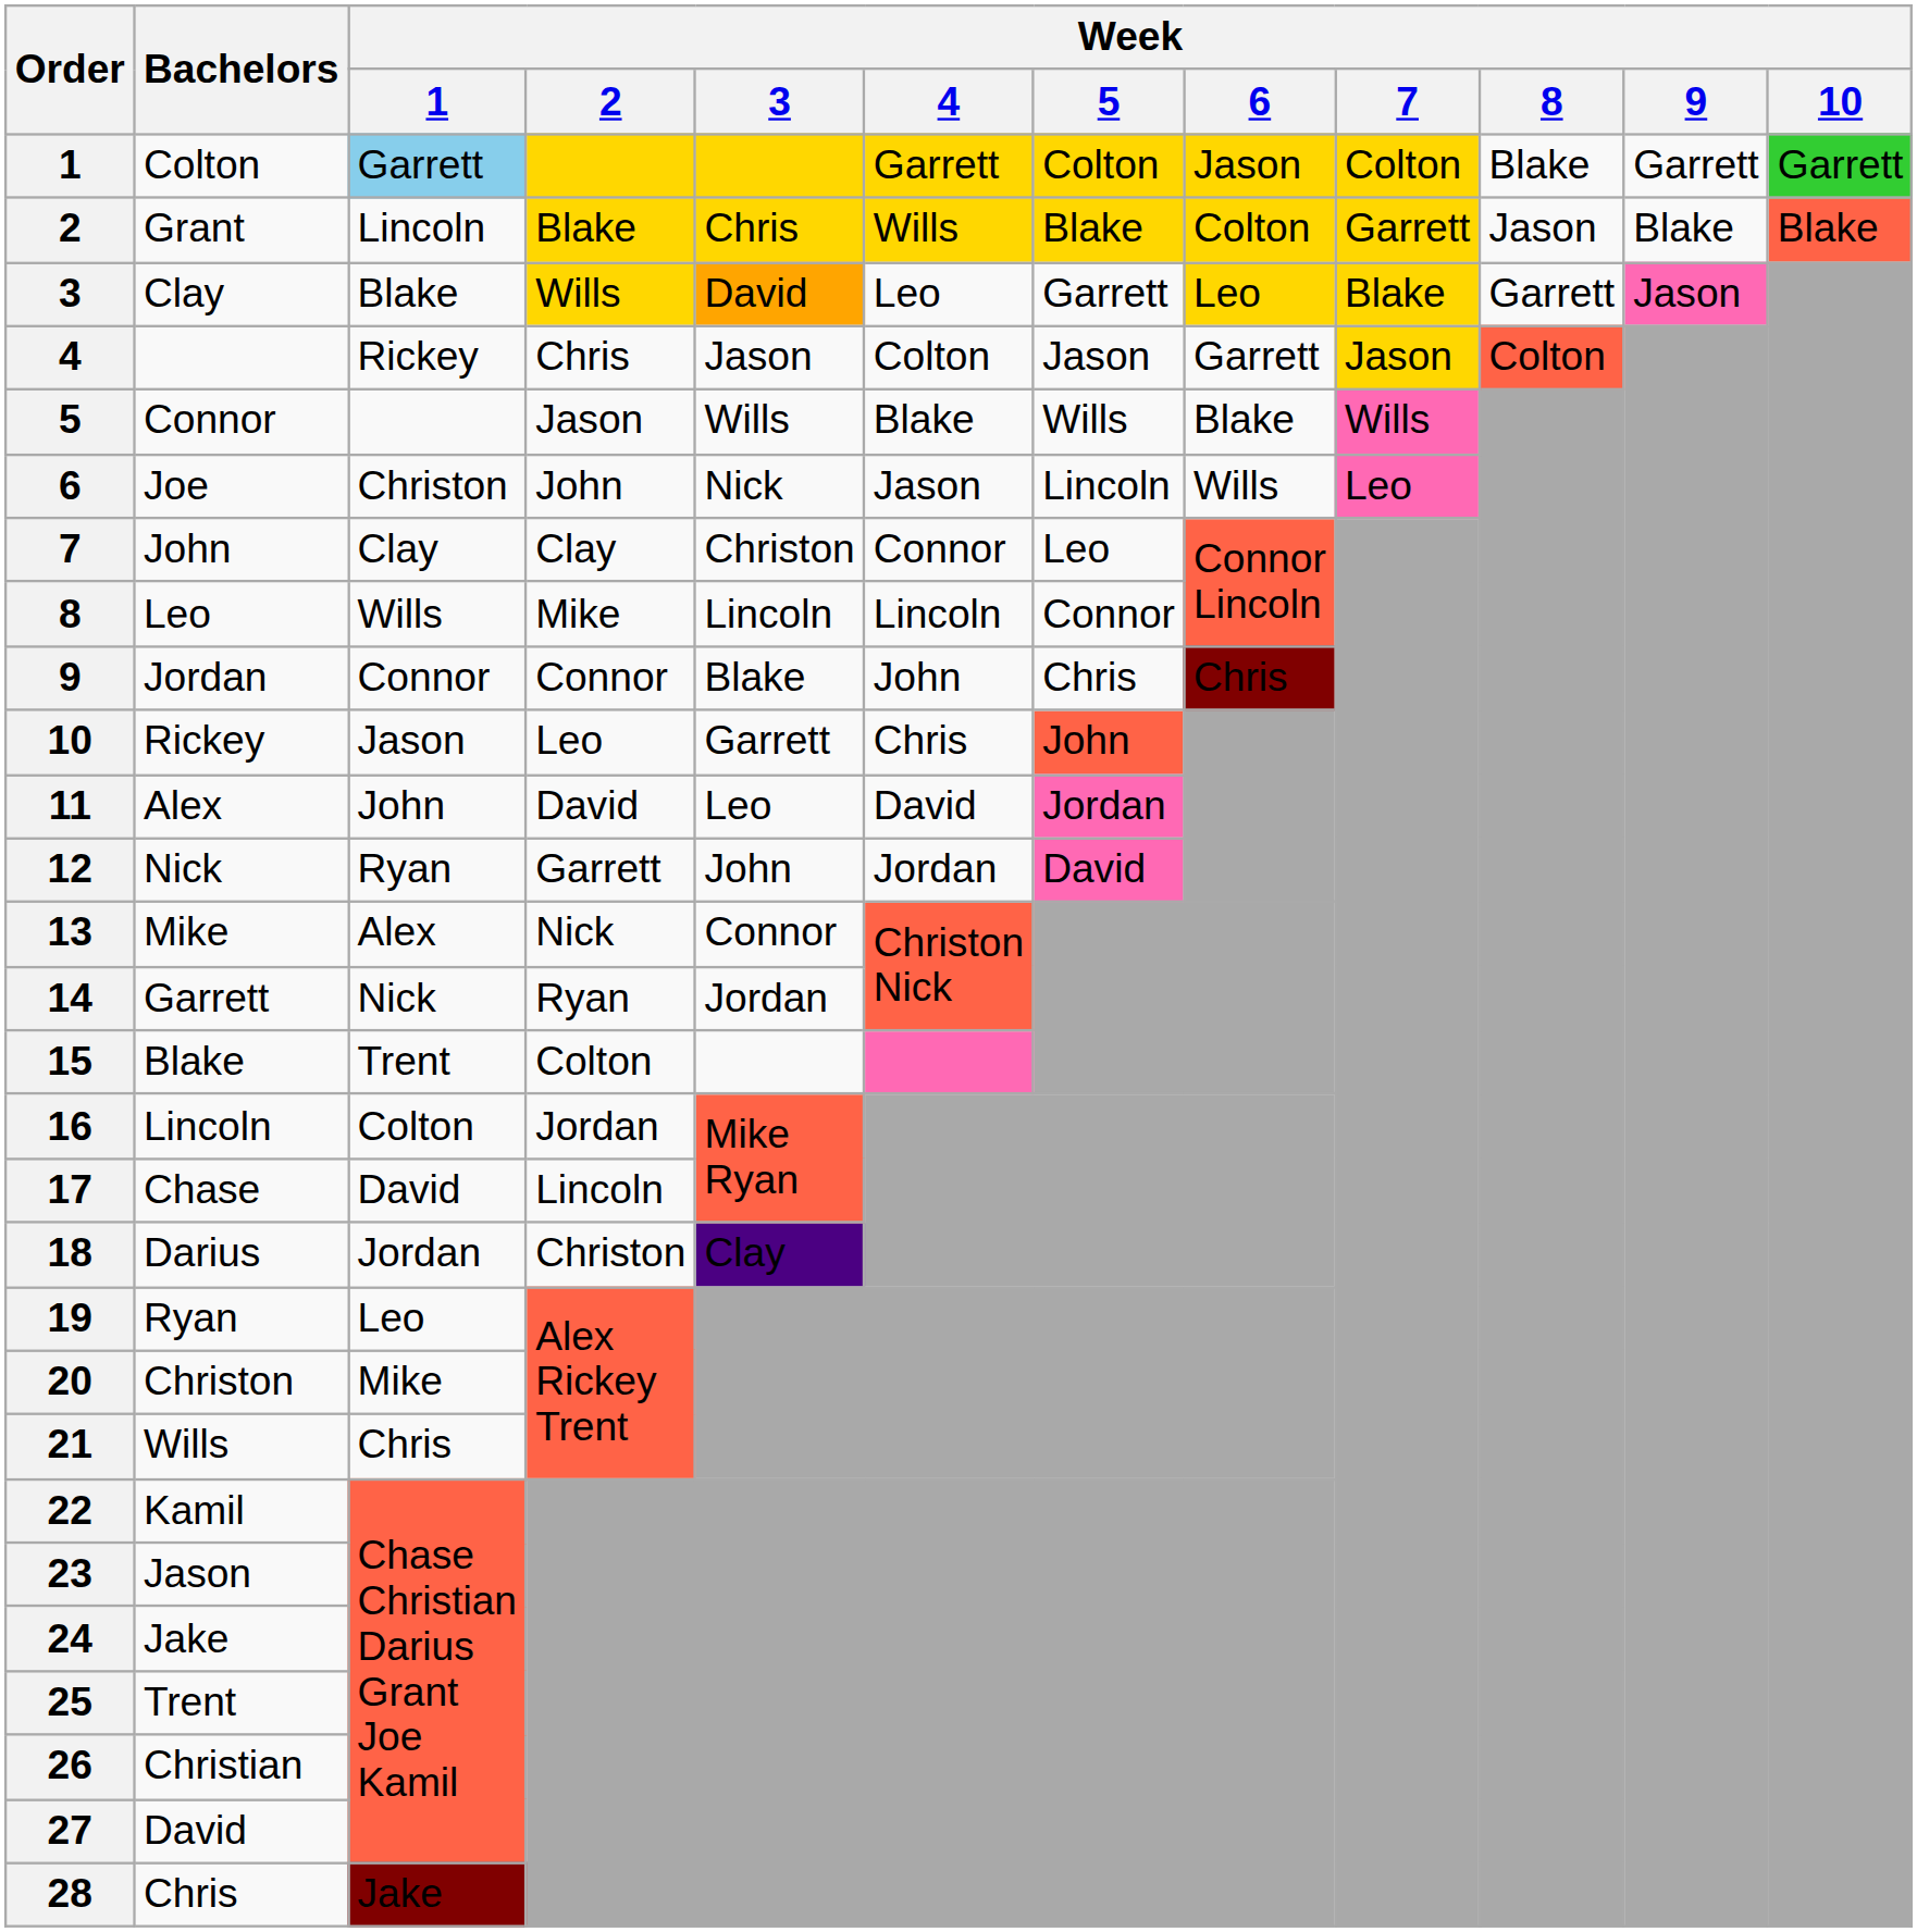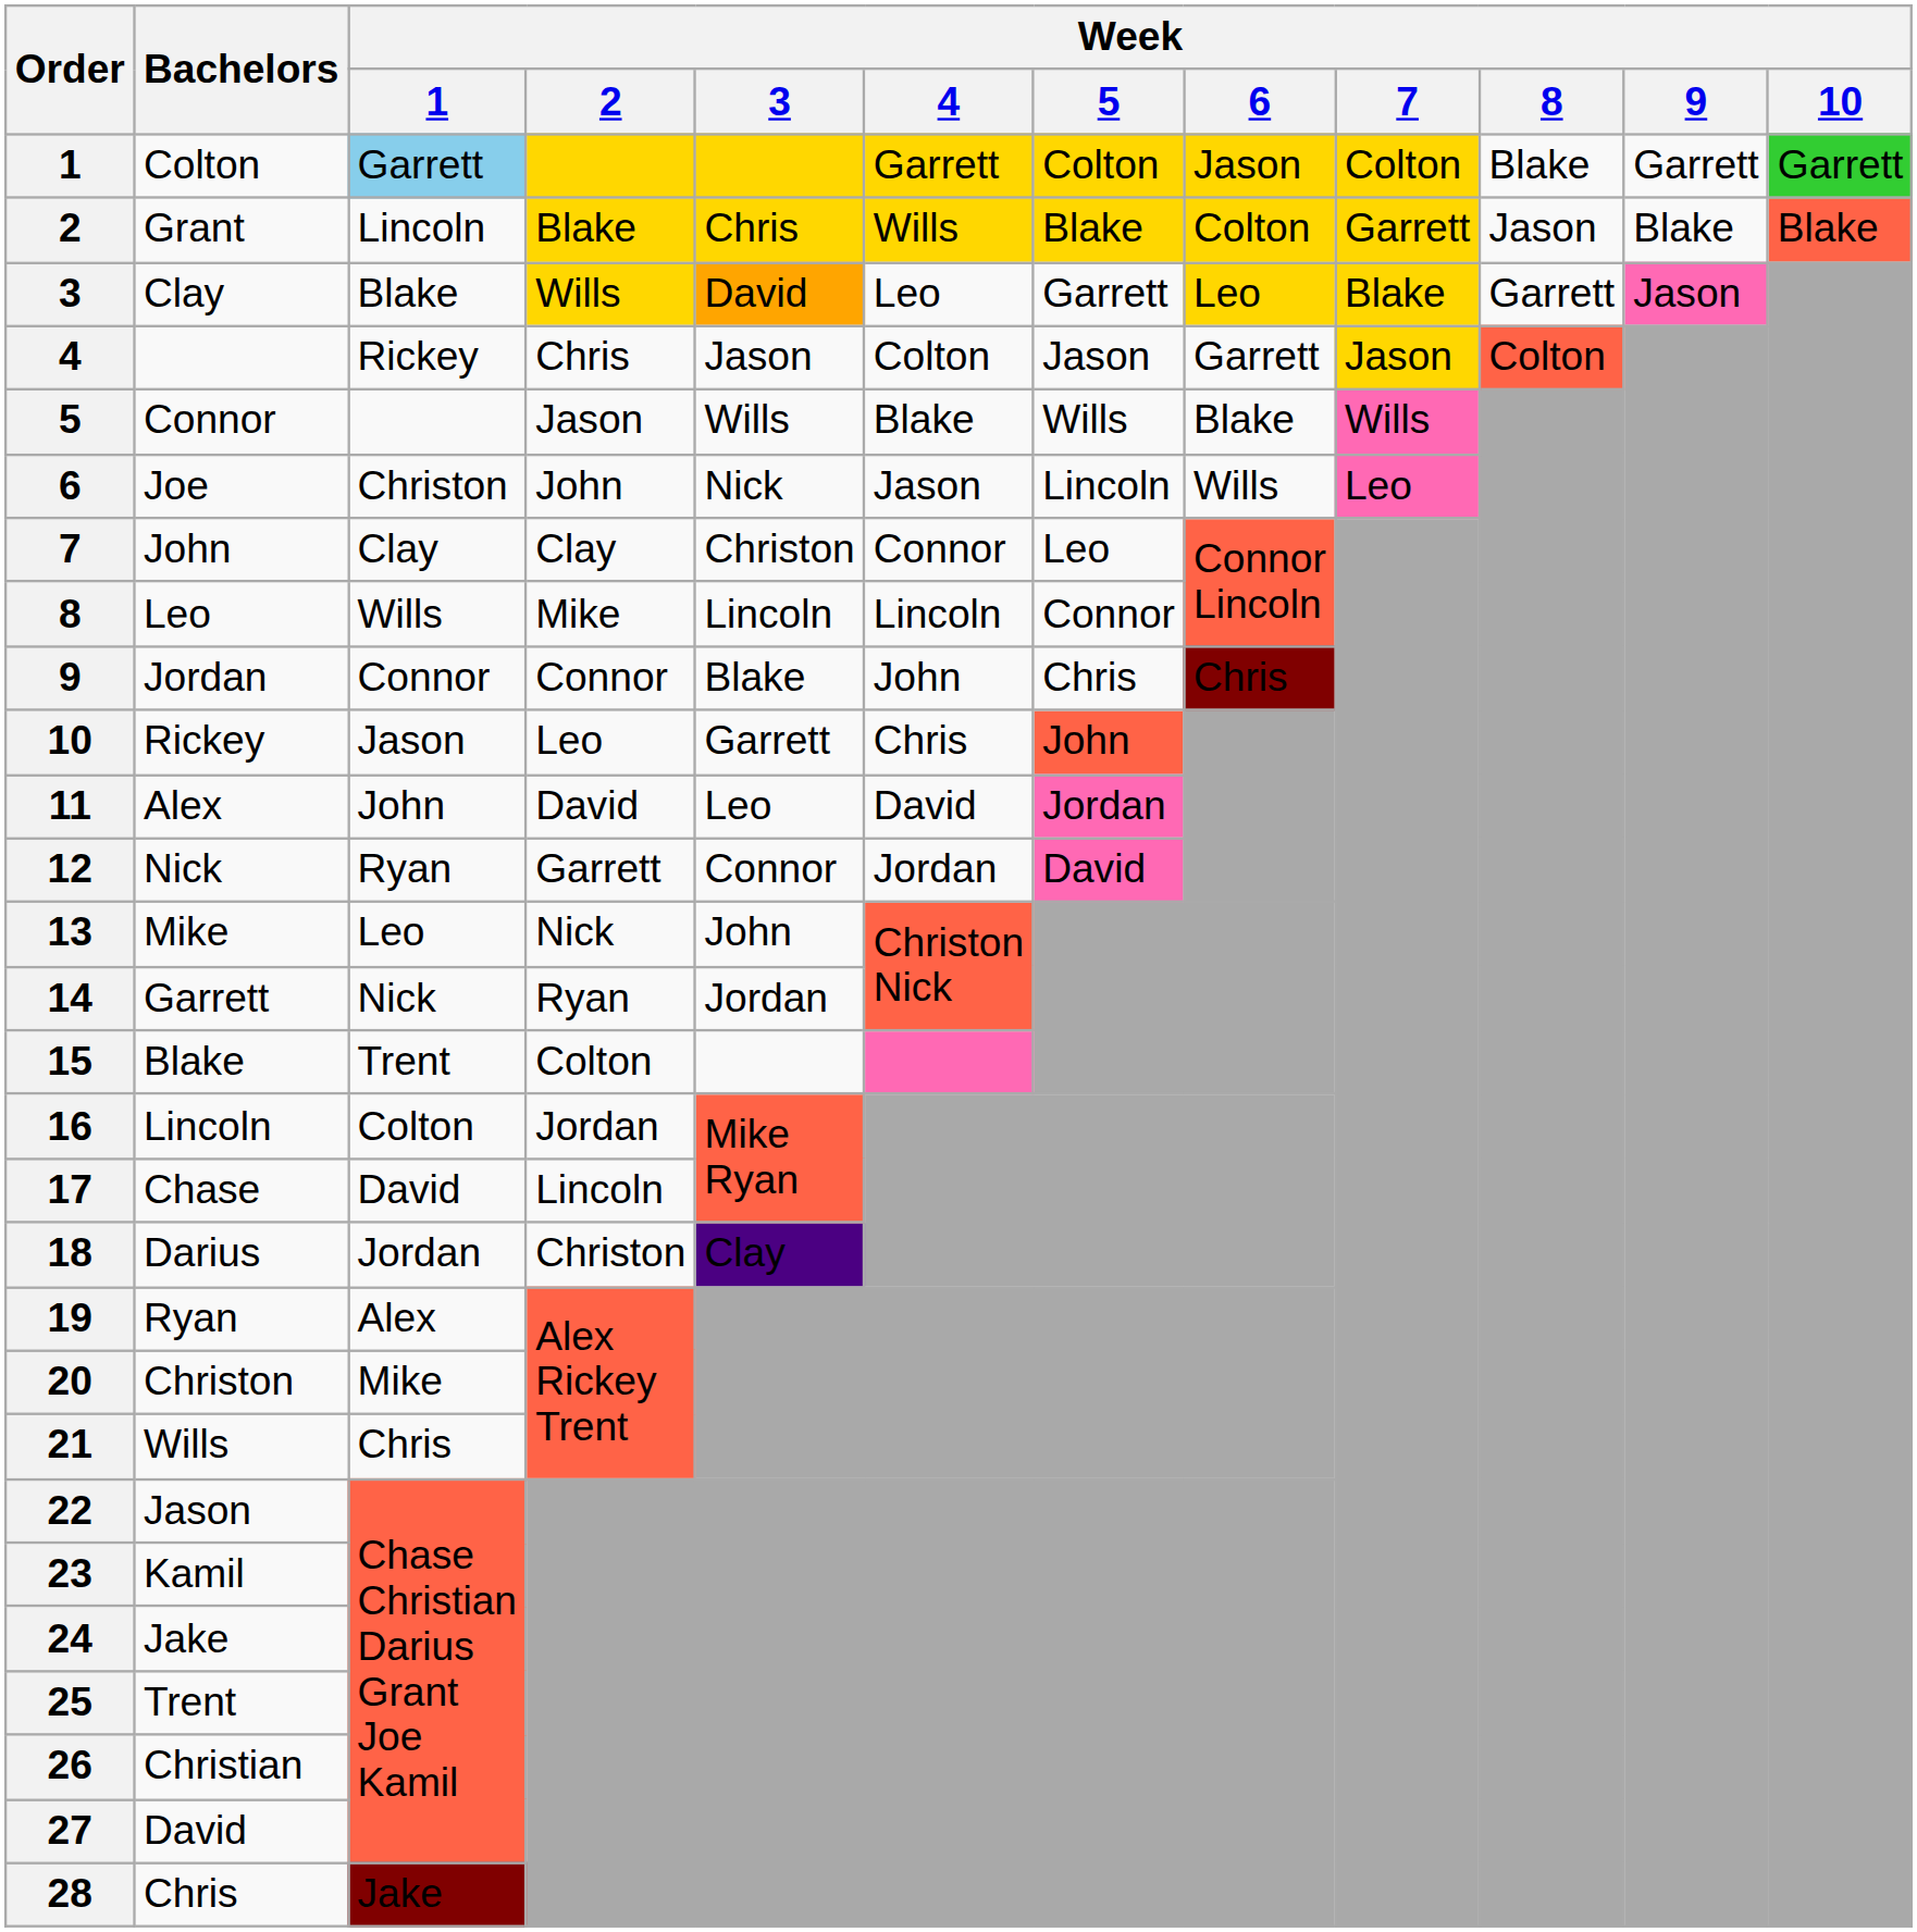 <table class="wikitable" style="width:20%;" style="text-align:center;">
 <tr>
 <th rowspan="2">Order</th>
 <th rowspan="2">Bachelors</th>
 <th colspan="10">Week</th>
 </tr>
 <tr>
 <th><a href='#'>1</a></th>
 <th><a href='#'>2</a></th>
 <th><a href='#'>3</a></th>
 <th><a href='#'>4</a></th>
 <th><a href='#'>5</a></th>
 <th><a href='#'>6</a></th>
 <th><a href='#'>7</a></th>
 <th><a href='#'>8</a></th>
 <th><a href='#'>9</a></th>
 <th><a href='#'>10</a></th>
 </tr>
 <tr>
 <th>1</th>
 <td>Colton</td>
 <td bgcolor="skyblue">Garrett</td>
 <td bgcolor="gold"></td>
 <td bgcolor="gold"></td>
 <td bgcolor="gold">Garrett</td>
 <td bgcolor="gold">Colton</td>
 <td bgcolor="gold">Jason</td>
 <td bgcolor="gold">Colton</td>
 <td>Blake</td>
 <td>Garrett</td>
 <td bgcolor=limegreen>Garrett</td>
 </tr>
 <tr>
 <th>2</th>
 <td>Grant</td>
 <td>Lincoln</td>
 <td bgcolor="gold">Blake</td>
 <td bgcolor="gold">Chris</td>
 <td bgcolor="gold">Wills</td>
 <td bgcolor="gold">Blake</td>
 <td bgcolor="gold">Colton</td>
 <td bgcolor="gold">Garrett</td>
 <td>Jason</td>
 <td>Blake</td>
 <td bgcolor="tomato">Blake</td>
 </tr>
 <tr>
 <th>3</th>
 <td>Clay</td>
 <td>Blake</td>
 <td bgcolor="gold">Wills</td>
 <td bgcolor="orange">David</td>
 <td>Leo</td>
 <td>Garrett</td>
 <td bgcolor="gold">Leo</td>
 <td bgcolor="gold">Blake</td>
 <td>Garrett</td>
 <td bgcolor="hotpink">Jason</td>
 <td rowspan="26" bgcolor="darkgray"></td>
 </tr>
 <tr>
 <th>4</th>
 <td></td>
 <td>Rickey</td>
 <td>Chris</td>
 <td>Jason</td>
 <td>Colton</td>
 <td>Jason</td>
 <td>Garrett</td>
 <td bgcolor="gold">Jason</td>
 <td bgcolor="tomato">Colton</td>
 <td rowspan="25" bgcolor="darkgray"></td>
 </tr>
 <tr>
 <th>5</th>
 <td>Connor</td>
 <td></td>
 <td>Jason</td>
 <td>Wills</td>
 <td>Blake</td>
 <td>Wills</td>
 <td>Blake</td>
 <td bgcolor="hotpink">Wills</td>
 <td rowspan="24" bgcolor="darkgray"></td>
 </tr>
 <tr>
 <th>6</th>
 <td>Joe</td>
 <td>Christon</td>
 <td>John</td>
 <td>Nick</td>
 <td>Jason</td>
 <td>Lincoln</td>
 <td>Wills</td>
 <td bgcolor="hotpink">Leo</td>
 </tr>
 <tr>
 <th>7</th>
 <td>John</td>
 <td>Clay</td>
 <td>Clay</td>
 <td>Christon</td>
 <td>Connor</td>
 <td>Leo</td>
 <td rowspan="2" bgcolor="tomato">Connor<br>Lincoln</td>
 <td rowspan="24" bgcolor="darkgray"></td>
 </tr>
 <tr>
 <th>8</th>
 <td>Leo</td>
 <td>Wills</td>
 <td>Mike</td>
 <td>Lincoln</td>
 <td>Lincoln</td>
 <td>Connor</td>
 </tr>
 <tr>
 <th>9</th>
 <td>Jordan</td>
 <td>Connor</td>
 <td>Connor</td>
 <td>Blake</td>
 <td>John</td>
 <td>Chris</td>
 <td bgcolor="maroon"><span>Chris</span></td>
 </tr>
 <tr>
 <th>10</th>
 <td>Rickey</td>
 <td>Jason</td>
 <td>Leo</td>
 <td>Garrett</td>
 <td>Chris</td>
 <td bgcolor="tomato">John</td>
 <td rowspan="3" bgcolor="darkgray"></td>
 </tr>
 <tr>
 <th>11</th>
 <td>Alex</td>
 <td>John</td>
 <td>David</td>
 <td>Leo</td>
 <td>David</td>
 <td bgcolor="hotpink">Jordan</td>
 </tr>
 <tr>
 <th>12</th>
 <td>Nick</td>
 <td>Ryan</td>
 <td>Garrett</td>
-<td>John</td>
+<td>Connor</td>
 <td>Jordan</td>
 <td bgcolor="hotpink">David</td>
 </tr>
 <tr>
 <th>13</th>
 <td>Mike</td>
-<td>Alex</td>
+<td>Leo</td>
 <td>Nick</td>
-<td>Connor</td>
+<td>John</td>
 <td rowspan="2" bgcolor="tomato">Christon<br>Nick</td>
 <td rowspan="3" colspan="2" bgcolor="darkgray"></td>
 </tr>
 <tr>
 <th>14</th>
 <td>Garrett</td>
 <td>Nick</td>
 <td>Ryan</td>
 <td>Jordan</td>
 </tr>
 <tr>
 <th>15</th>
 <td>Blake</td>
 <td>Trent</td>
 <td>Colton</td>
 <td></td>
 <td bgcolor="hotpink"></td>
 </tr>
 <tr>
 <th>16</th>
 <td>Lincoln</td>
 <td>Colton</td>
 <td>Jordan</td>
 <td rowspan="2" bgcolor="tomato">Mike<br>Ryan</td>
 <td rowspan="3" colspan="3" bgcolor="darkgray"></td>
 </tr>
 <tr>
 <th>17</th>
 <td>Chase</td>
 <td>David</td>
 <td>Lincoln</td>
 </tr>
 <tr>
 <th>18</th>
 <td>Darius</td>
 <td>Jordan</td>
 <td>Christon</td>
 <td bgcolor="indigo"><span>Clay</span></td>
 </tr>
 <tr>
 <th>19</th>
 <td>Ryan</td>
-<td>Leo</td>
+<td>Alex</td>
 <td rowspan="3" bgcolor="tomato">Alex<br>Rickey<br>Trent</td>
 <td rowspan="3" colspan="4" bgcolor="darkgray"></td>
 </tr>
 <tr>
 <th>20</th>
 <td>Christon</td>
 <td>Mike</td>
 </tr>
 <tr>
 <th>21</th>
 <td>Wills</td>
 <td>Chris</td>
 </tr>
 <tr>
 <th>22</th>
-<td>Kamil</td>
+<td>Jason</td>
 <td rowspan="6" bgcolor="tomato">Chase<br>Christian<br>Darius<br>Grant<br>Joe<br>Kamil</td>
 <td rowspan="7" colspan="5" bgcolor="darkgray"></td>
 </tr>
 <tr>
 <th>23</th>
-<td>Jason</td>
+<td>Kamil</td>
 </tr>
 <tr>
 <th>24</th>
 <td>Jake</td>
 </tr>
 <tr>
 <th>25</th>
 <td>Trent</td>
 </tr>
 <tr>
 <th>26</th>
 <td>Christian</td>
 </tr>
 <tr>
 <th>27</th>
 <td>David</td>
 </tr>
 <tr>
 <th>28</th>
 <td>Chris</td>
 <td bgcolor="maroon"><span>Jake</span></td>
 </tr>
 </table>
